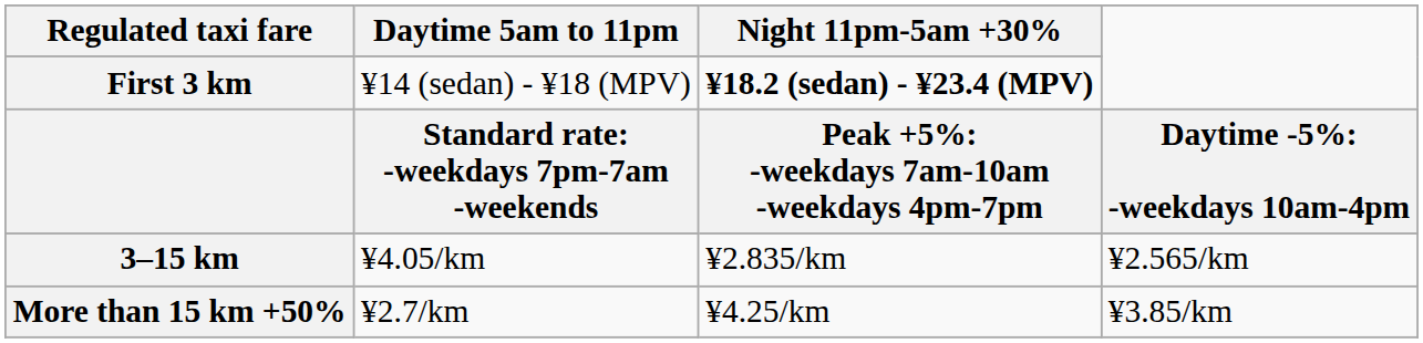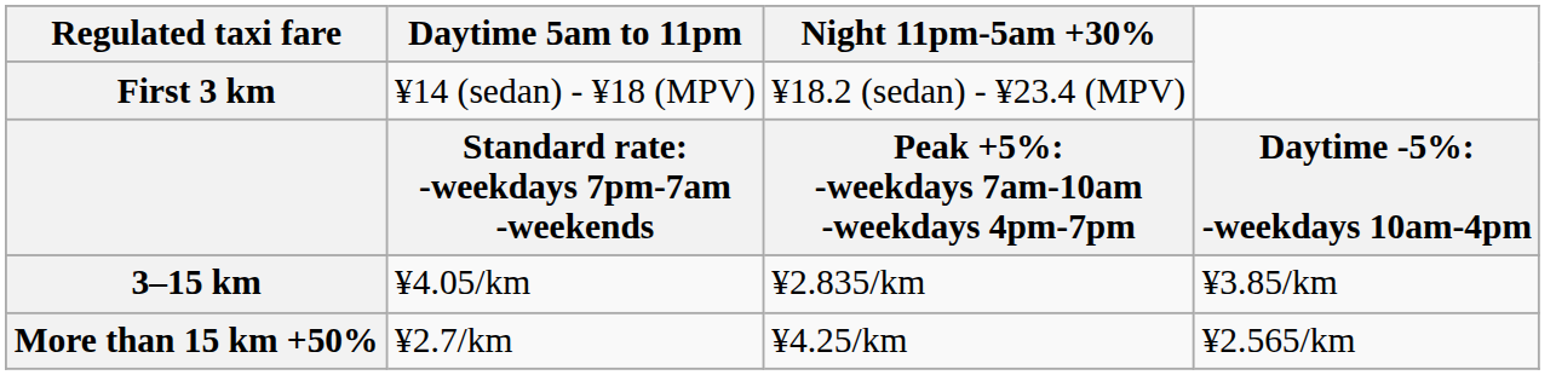 <table class="wikitable plainrowheaders">
 <tr>
 <th scope="row">Regulated taxi fare</th>
 <th>Daytime 5am to 11pm</th>
 <th>Night 11pm-5am +30%</th>
 </tr>
 <tr>
 <th scope="row">First 3 km</th>
 <td>¥14 (sedan) - ¥18 (MPV)</td>
-<td><strong>¥18.2 (sedan) - ¥23.4 (MPV)</strong></td>
+<td>¥18.2 (sedan) - ¥23.4 (MPV)</td>
 </tr>
 <tr>
 <th scope="row"></th>
 <th>Standard rate: <br> -weekdays 7pm-7am <br> -weekends</th>
 <th>Peak +5%:<br> -weekdays 7am-10am <br>-weekdays 4pm-7pm</th>
 <th>Daytime -5%: <br><br>-weekdays 10am-4pm</th>
 </tr>
 <tr>
 <th scope="row">3–15 km</th>
 <td>¥4.05/km</td>
 <td>¥2.835/km</td>
-<td>¥2.565/km</td>
+<td>¥3.85/km</td>
 </tr>
 <tr>
 <th scope="row">More than 15 km +50%</th>
 <td>¥2.7/km</td>
 <td>¥4.25/km</td>
-<td>¥3.85/km</td>
+<td>¥2.565/km</td>
 </tr>
 </table>
